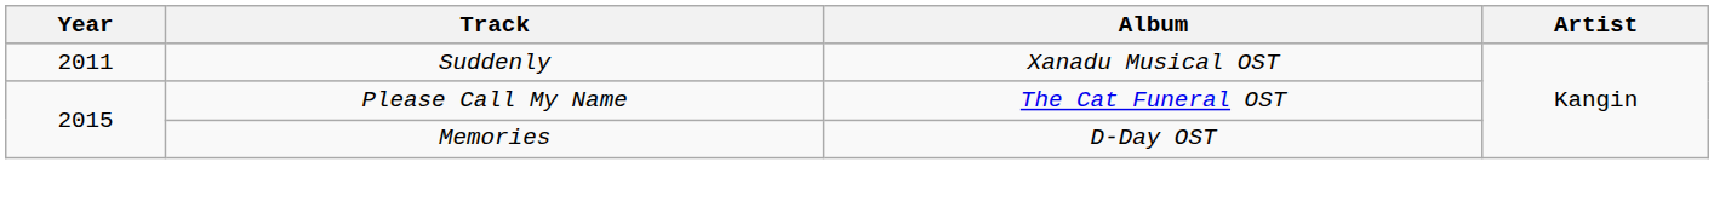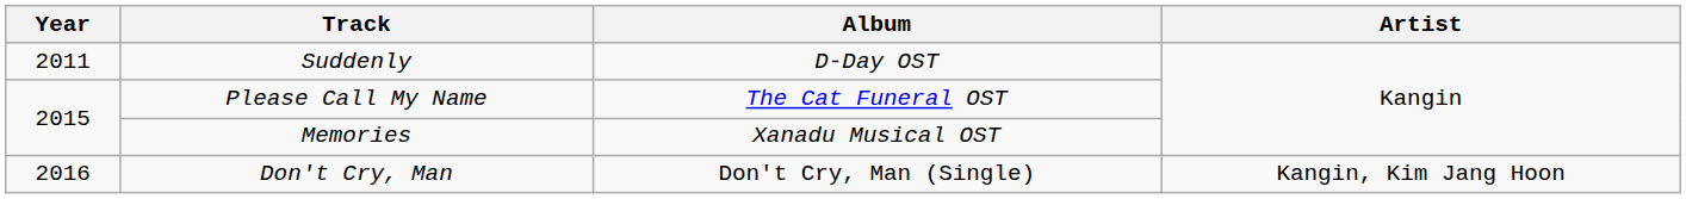 <table class="wikitable" style="text-align:center" width=60%>
 <tr>
 <th>Year</th>
 <th>Track</th>
 <th>Album</th>
 <th>Artist</th>
 </tr>
 <tr>
 <td>2011</td>
 <td><em>Suddenly</em></td>
-<td><em>Xanadu Musical OST</em></td>
+<td><em>D-Day OST</em></td>
 <td rowspan="3">Kangin</td>
 </tr>
 <tr>
 <td rowspan="2">2015</td>
 <td><em>Please Call My Name</em></td>
 <td><em><a href='#'>The Cat Funeral</a> OST</em></td>
 </tr>
 <tr>
 <td><em>Memories</em></td>
-<td><em>D-Day OST</em></td>
+<td><em>Xanadu Musical OST</em></td>
+</tr>
+<tr>
+<td>2016</td>
+<td><em>Don't Cry, Man</em></td>
+<td>Don't Cry, Man (Single)</td>
+<td>Kangin, Kim Jang Hoon</td>
 </tr>
 </table>
